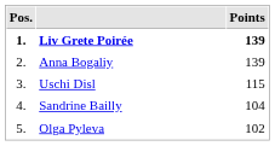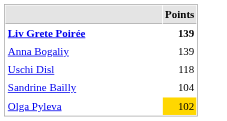 <table cellspacing="1" cellpadding="3" style="border:1px solid #AAAAAA;font-size:90%">
 <tr bgcolor="#E4E4E4">
-<th style="border-bottom:1px solid #AAAAAA" width=10>Pos.</th>
 <th style="border-bottom:1px solid #AAAAAA" width=200></th>
 <th style="border-bottom:1px solid #AAAAAA" width=20>Points</th>
 </tr>
 <tr>
-<td align="center"><strong>1.</strong></td>
 <td> <strong><a href='#'>Liv Grete Poirée</a></strong></td>
 <td align="right"><strong>139</strong></td>
 </tr>
 <tr>
-<td align="center">2.</td>
 <td> <a href='#'>Anna Bogaliy</a></td>
 <td align="right">139</td>
 </tr>
 <tr>
-<td align="center">3.</td>
 <td> <a href='#'>Uschi Disl</a></td>
-<td align="right">115</td>
+<td align="right">118</td>
 </tr>
 <tr>
-<td align="center">4.</td>
 <td> <a href='#'>Sandrine Bailly</a></td>
 <td align="right">104</td>
 </tr>
 <tr>
-<td align="center">5.</td>
 <td> <a href='#'>Olga Pyleva</a></td>
-<td align="right">102</td>
+<td align="right" style="background: gold;">102</td>
 </tr>
 </table>
